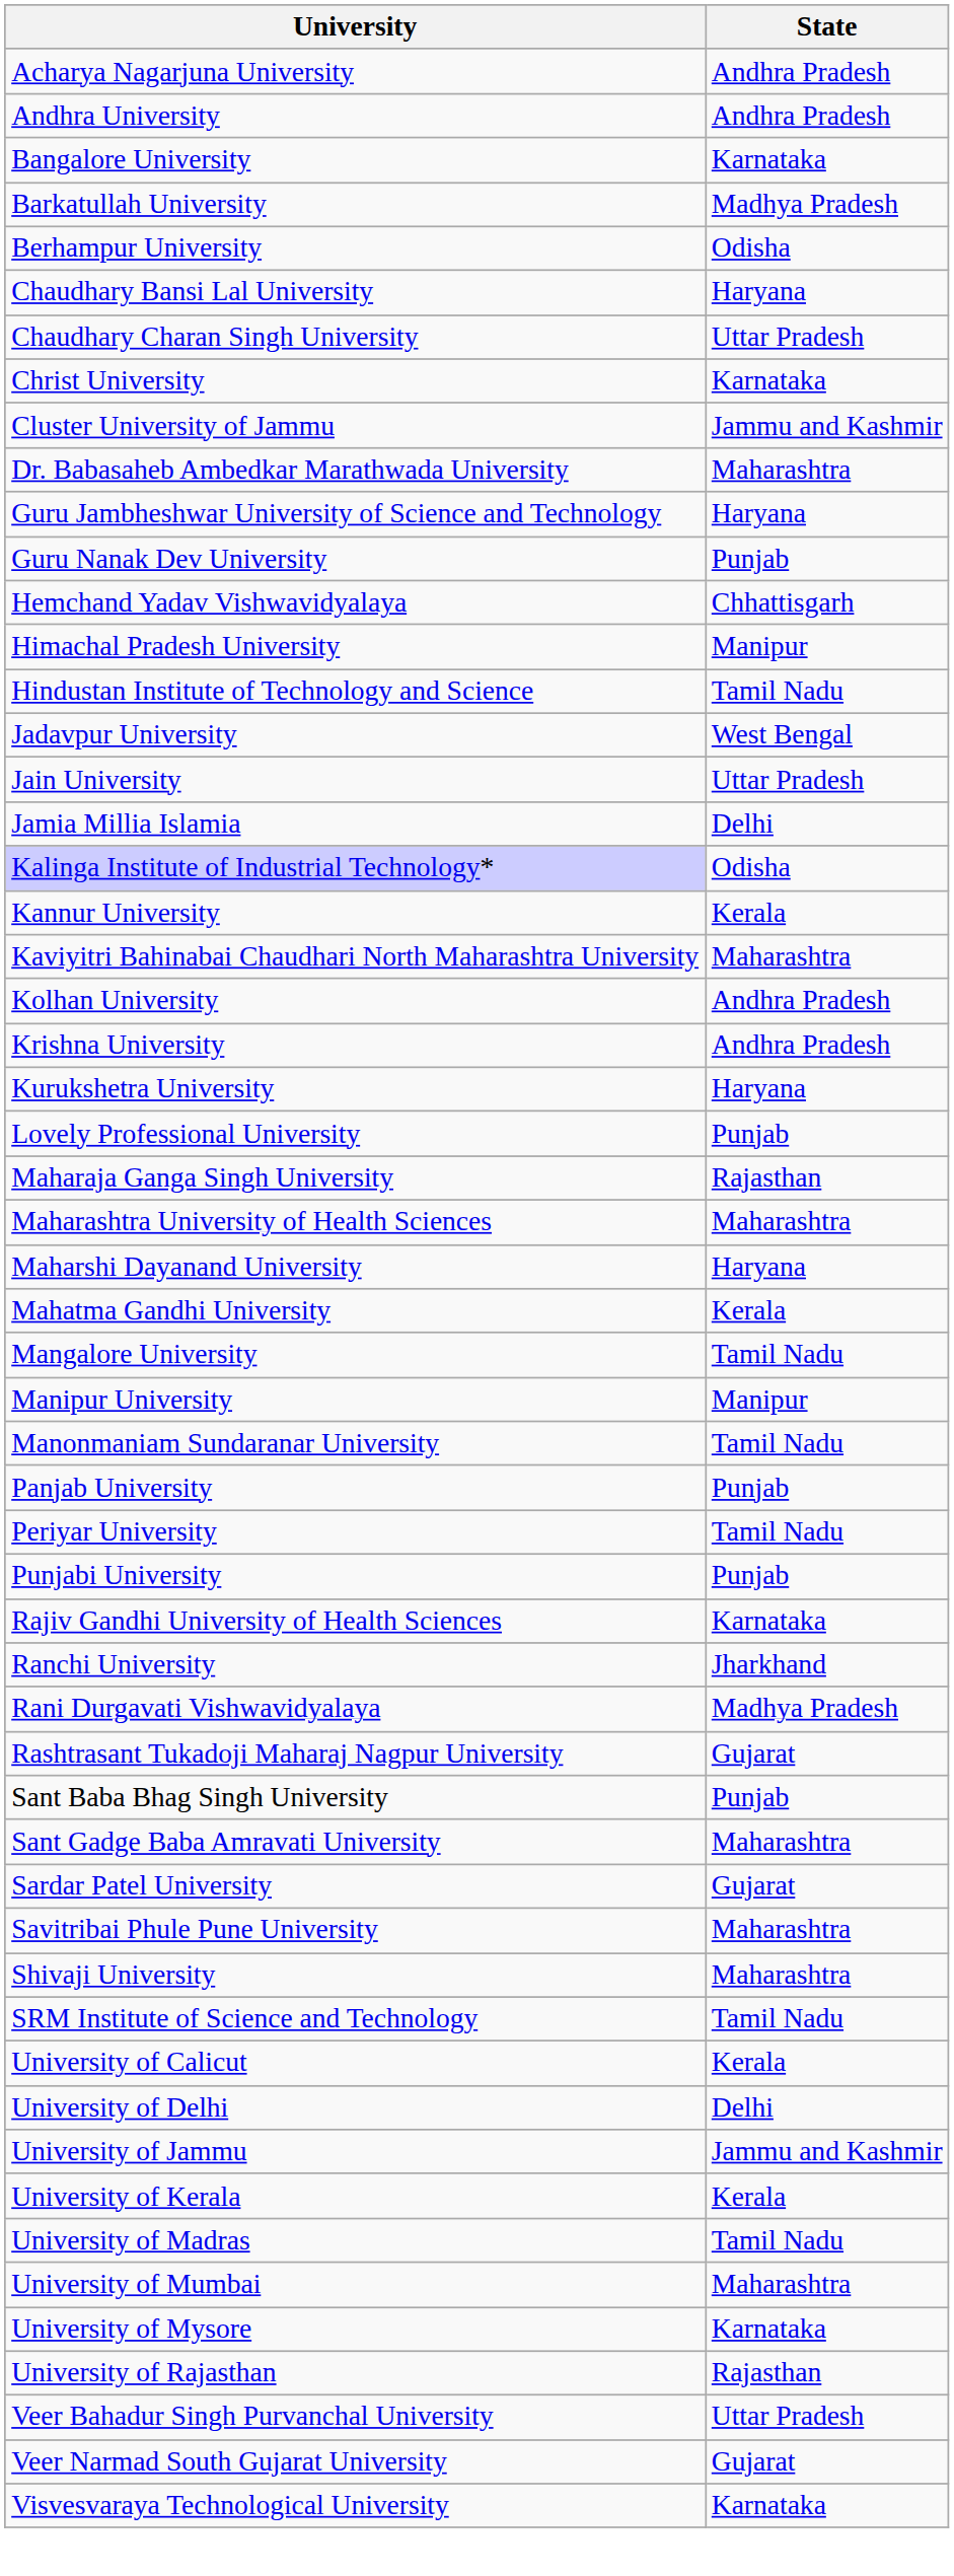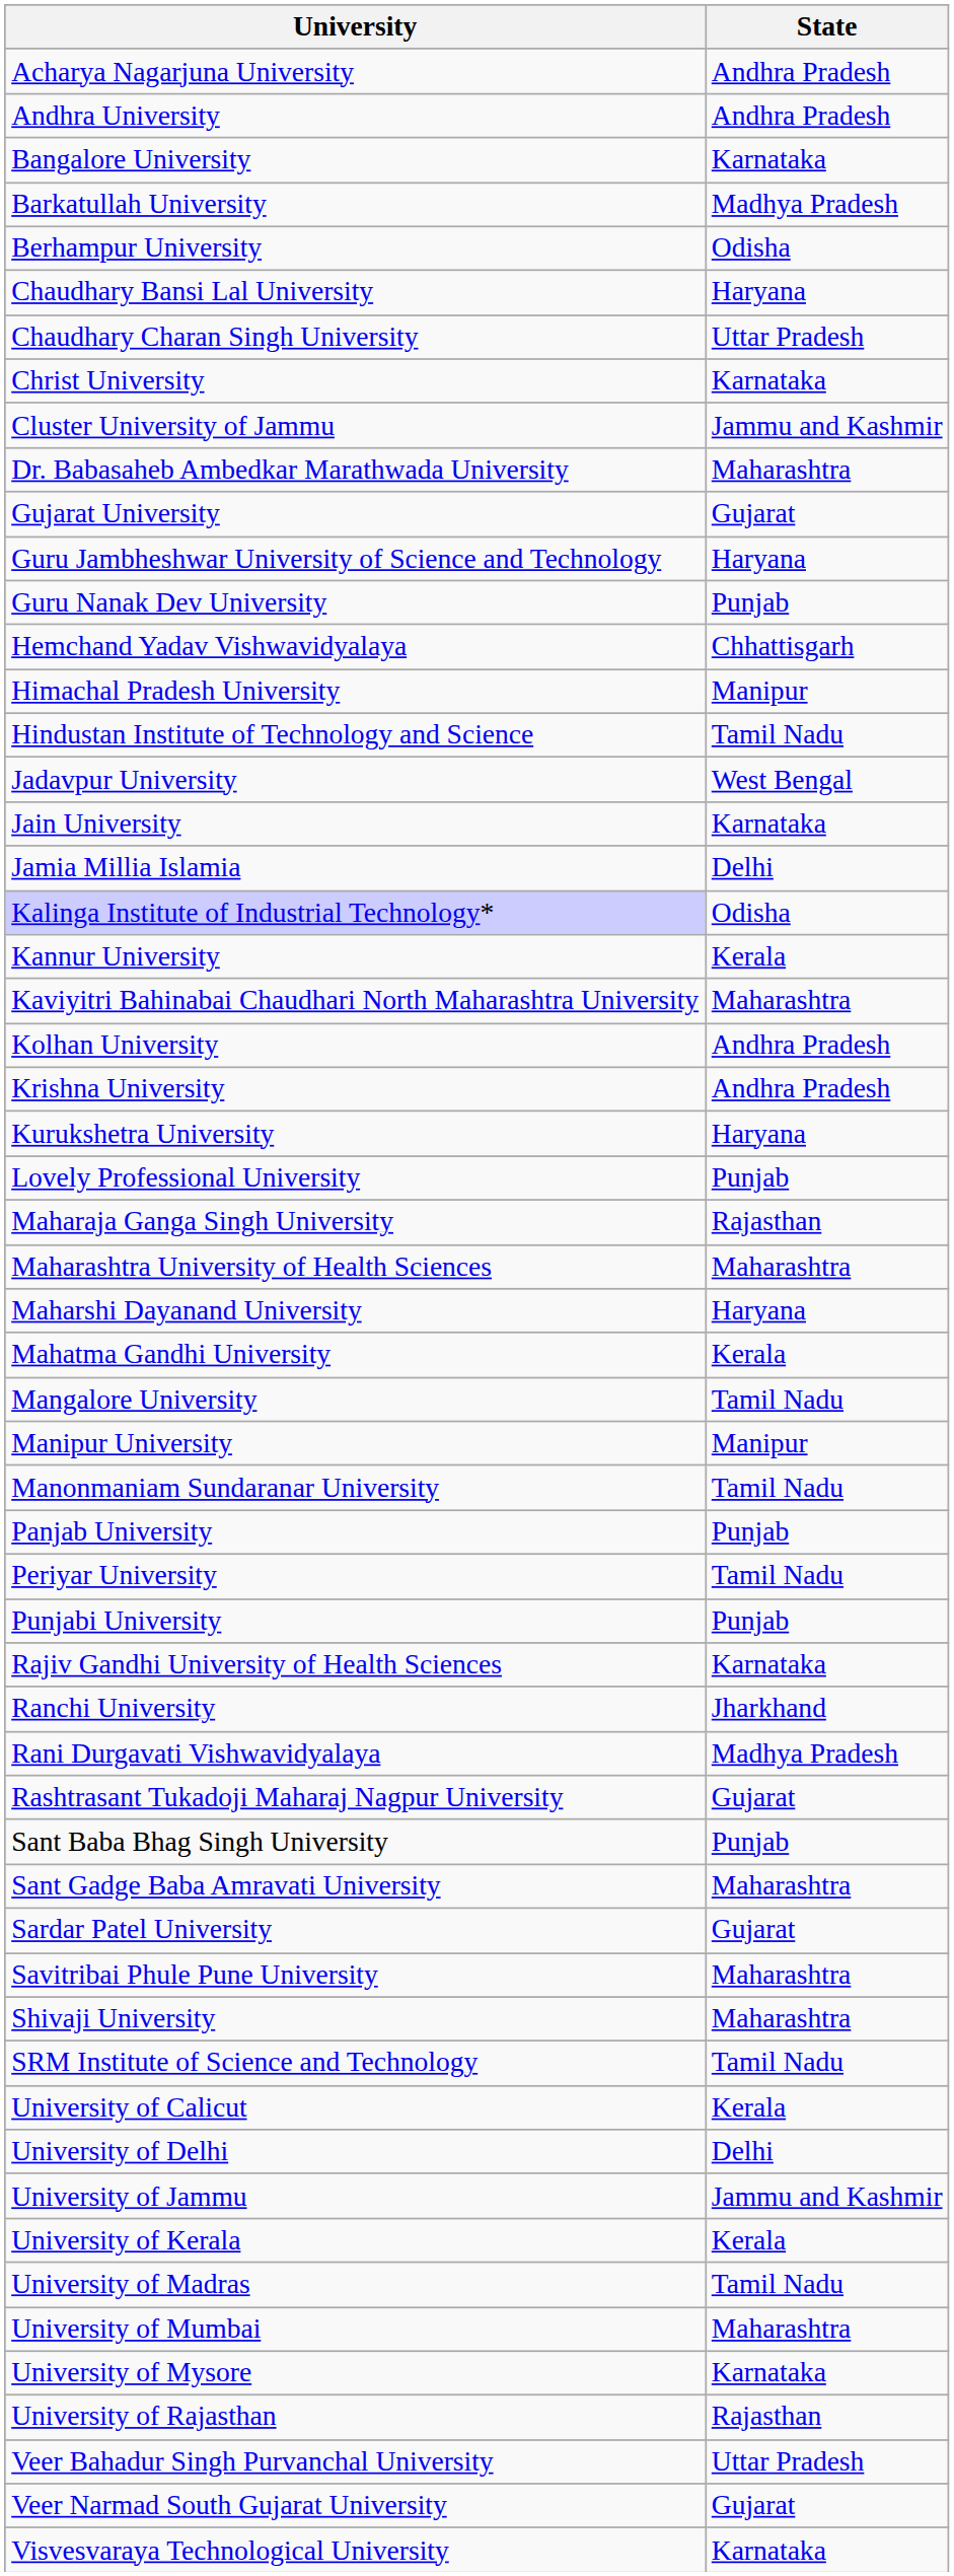 <table class="wikitable collapsible collapsed sortable" style="border:0;">
 <tr>
 <th>University</th>
 <th>State</th>
 </tr>
 <tr>
 <td><a href='#'>Acharya Nagarjuna University</a></td>
 <td><a href='#'>Andhra Pradesh</a></td>
 </tr>
 <tr>
 <td><a href='#'>Andhra University</a></td>
 <td><a href='#'>Andhra Pradesh</a></td>
 </tr>
 <tr>
 <td><a href='#'>Bangalore University</a></td>
 <td><a href='#'>Karnataka</a></td>
 </tr>
 <tr>
 <td><a href='#'>Barkatullah University</a></td>
 <td><a href='#'>Madhya Pradesh</a></td>
 </tr>
 <tr>
 <td><a href='#'>Berhampur University</a></td>
 <td><a href='#'>Odisha</a></td>
 </tr>
 <tr>
 <td><a href='#'>Chaudhary Bansi Lal University</a></td>
 <td><a href='#'>Haryana</a></td>
 </tr>
 <tr>
 <td><a href='#'>Chaudhary Charan Singh University</a></td>
 <td><a href='#'>Uttar Pradesh</a></td>
 </tr>
 <tr>
 <td><a href='#'>Christ University</a></td>
 <td><a href='#'>Karnataka</a></td>
 </tr>
 <tr>
 <td><a href='#'>Cluster University of Jammu</a></td>
 <td><a href='#'>Jammu and Kashmir</a></td>
 </tr>
 <tr>
 <td><a href='#'>Dr. Babasaheb Ambedkar Marathwada University</a></td>
 <td><a href='#'>Maharashtra</a></td>
 </tr>
 <tr>
+<td><a href='#'>Gujarat University</a></td>
+<td><a href='#'>Gujarat</a></td>
+</tr>
+<tr>
 <td><a href='#'>Guru Jambheshwar University of Science and Technology</a></td>
 <td><a href='#'>Haryana</a></td>
 </tr>
 <tr>
 <td><a href='#'>Guru Nanak Dev University</a></td>
 <td><a href='#'>Punjab</a></td>
 </tr>
 <tr>
 <td><a href='#'>Hemchand Yadav Vishwavidyalaya</a></td>
 <td><a href='#'>Chhattisgarh</a></td>
 </tr>
 <tr>
 <td><a href='#'>Himachal Pradesh University</a></td>
 <td><a href='#'>Manipur</a></td>
 </tr>
 <tr>
 <td><a href='#'>Hindustan Institute of Technology and Science</a></td>
 <td><a href='#'>Tamil Nadu</a></td>
 </tr>
 <tr>
 <td><a href='#'>Jadavpur University</a></td>
 <td><a href='#'>West Bengal</a></td>
 </tr>
 <tr>
 <td><a href='#'>Jain University</a></td>
-<td><a href='#'>Uttar Pradesh</a></td>
+<td><a href='#'>Karnataka</a></td>
 </tr>
 <tr>
 <td><a href='#'>Jamia Millia Islamia</a></td>
 <td><a href='#'>Delhi</a></td>
 </tr>
 <tr>
 <td style="background-color:#ccccff;"><a href='#'>Kalinga Institute of Industrial Technology</a>*</td>
 <td><a href='#'>Odisha</a></td>
 </tr>
 <tr>
 <td><a href='#'>Kannur University</a></td>
 <td><a href='#'>Kerala</a></td>
 </tr>
 <tr>
 <td><a href='#'>Kaviyitri Bahinabai Chaudhari North Maharashtra University</a></td>
 <td><a href='#'>Maharashtra</a></td>
 </tr>
 <tr>
 <td><a href='#'>Kolhan University</a></td>
 <td><a href='#'>Andhra Pradesh</a></td>
 </tr>
 <tr>
 <td><a href='#'>Krishna University</a></td>
 <td><a href='#'>Andhra Pradesh</a></td>
 </tr>
 <tr>
 <td><a href='#'>Kurukshetra University</a></td>
 <td><a href='#'>Haryana</a></td>
 </tr>
 <tr>
 <td><a href='#'>Lovely Professional University</a></td>
 <td><a href='#'>Punjab</a></td>
 </tr>
 <tr>
 <td><a href='#'>Maharaja Ganga Singh University</a></td>
 <td><a href='#'>Rajasthan</a></td>
 </tr>
 <tr>
 <td><a href='#'>Maharashtra University of Health Sciences</a></td>
 <td><a href='#'>Maharashtra</a></td>
 </tr>
 <tr>
 <td><a href='#'>Maharshi Dayanand University</a></td>
 <td><a href='#'>Haryana</a></td>
 </tr>
 <tr>
 <td><a href='#'>Mahatma Gandhi University</a></td>
 <td><a href='#'>Kerala</a></td>
 </tr>
 <tr>
 <td><a href='#'>Mangalore University</a></td>
 <td><a href='#'>Tamil Nadu</a></td>
 </tr>
 <tr>
 <td><a href='#'>Manipur University</a></td>
 <td><a href='#'>Manipur</a></td>
 </tr>
 <tr>
 <td><a href='#'>Manonmaniam Sundaranar University</a></td>
 <td><a href='#'>Tamil Nadu</a></td>
 </tr>
 <tr>
 <td><a href='#'>Panjab University</a></td>
 <td><a href='#'>Punjab</a></td>
 </tr>
 <tr>
 <td><a href='#'>Periyar University</a></td>
 <td><a href='#'>Tamil Nadu</a></td>
 </tr>
 <tr>
 <td><a href='#'>Punjabi University</a></td>
 <td><a href='#'>Punjab</a></td>
 </tr>
 <tr>
 <td><a href='#'>Rajiv Gandhi University of Health Sciences</a></td>
 <td><a href='#'>Karnataka</a></td>
 </tr>
 <tr>
 <td><a href='#'>Ranchi University</a></td>
 <td><a href='#'>Jharkhand</a></td>
 </tr>
 <tr>
 <td><a href='#'>Rani Durgavati Vishwavidyalaya</a></td>
 <td><a href='#'>Madhya Pradesh</a></td>
 </tr>
 <tr>
 <td><a href='#'>Rashtrasant Tukadoji Maharaj Nagpur University</a></td>
 <td><a href='#'>Gujarat</a></td>
 </tr>
 <tr>
 <td>Sant Baba Bhag Singh University</td>
 <td><a href='#'>Punjab</a></td>
 </tr>
 <tr>
 <td><a href='#'>Sant Gadge Baba Amravati University</a></td>
 <td><a href='#'>Maharashtra</a></td>
 </tr>
 <tr>
 <td><a href='#'>Sardar Patel University</a></td>
 <td><a href='#'>Gujarat</a></td>
 </tr>
 <tr>
 <td><a href='#'>Savitribai Phule Pune University</a></td>
 <td><a href='#'>Maharashtra</a></td>
 </tr>
 <tr>
 <td><a href='#'>Shivaji University</a></td>
 <td><a href='#'>Maharashtra</a></td>
 </tr>
 <tr>
 <td><a href='#'>SRM Institute of Science and Technology</a></td>
 <td><a href='#'>Tamil Nadu</a></td>
 </tr>
 <tr>
 <td><a href='#'>University of Calicut</a></td>
 <td><a href='#'>Kerala</a></td>
 </tr>
 <tr>
 <td><a href='#'>University of Delhi</a></td>
 <td><a href='#'>Delhi</a></td>
 </tr>
 <tr>
 <td><a href='#'>University of Jammu</a></td>
 <td><a href='#'>Jammu and Kashmir</a></td>
 </tr>
 <tr>
 <td><a href='#'>University of Kerala</a></td>
 <td><a href='#'>Kerala</a></td>
 </tr>
 <tr>
 <td><a href='#'>University of Madras</a></td>
 <td><a href='#'>Tamil Nadu</a></td>
 </tr>
 <tr>
 <td><a href='#'>University of Mumbai</a></td>
 <td><a href='#'>Maharashtra</a></td>
 </tr>
 <tr>
 <td><a href='#'>University of Mysore</a></td>
 <td><a href='#'>Karnataka</a></td>
 </tr>
 <tr>
 <td><a href='#'>University of Rajasthan</a></td>
 <td><a href='#'>Rajasthan</a></td>
 </tr>
 <tr>
 <td><a href='#'>Veer Bahadur Singh Purvanchal University</a></td>
 <td><a href='#'>Uttar Pradesh</a></td>
 </tr>
 <tr>
 <td><a href='#'>Veer Narmad South Gujarat University</a></td>
 <td><a href='#'>Gujarat</a></td>
 </tr>
 <tr>
 <td><a href='#'>Visvesvaraya Technological University</a></td>
 <td><a href='#'>Karnataka</a></td>
 </tr>
 <tr class="sortbottom">
 </tr>
 </table>
